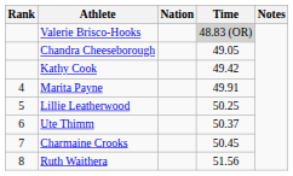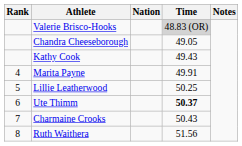 <table class="wikitable sortable" style="text-align:center">
 <tr>
 <th>Rank</th>
 <th>Athlete</th>
 <th>Nation</th>
 <th>Time</th>
 <th>Notes</th>
 </tr>
 <tr>
 <td></td>
 <td align=left><a href='#'>Valerie Brisco-Hooks</a></td>
 <td align=left></td>
 <td style="background: lightgrey;">48.83 (OR)</td>
 </tr>
 <tr>
 <td></td>
 <td align=left><a href='#'>Chandra Cheeseborough</a></td>
 <td align=left></td>
 <td>49.05</td>
 </tr>
 <tr>
 <td></td>
 <td align=left><a href='#'>Kathy Cook</a></td>
 <td align=left></td>
-<td>49.42</td>
+<td>49.43</td>
 </tr>
 <tr>
 <td>4</td>
 <td align=left><a href='#'>Marita Payne</a></td>
 <td align=left></td>
 <td>49.91</td>
 </tr>
 <tr>
 <td>5</td>
 <td align=left><a href='#'>Lillie Leatherwood</a></td>
 <td align=left></td>
 <td>50.25</td>
 </tr>
 <tr>
 <td>6</td>
 <td align=left><a href='#'>Ute Thimm</a></td>
 <td align=left></td>
-<td>50.37</td>
+<td><strong>50.37</strong></td>
 </tr>
 <tr>
 <td>7</td>
 <td align=left><a href='#'>Charmaine Crooks</a></td>
 <td align=left></td>
-<td>50.45</td>
+<td>50.43</td>
 </tr>
 <tr>
 <td>8</td>
 <td align=left><a href='#'>Ruth Waithera</a></td>
 <td align=left></td>
 <td>51.56</td>
 </tr>
 </table>
